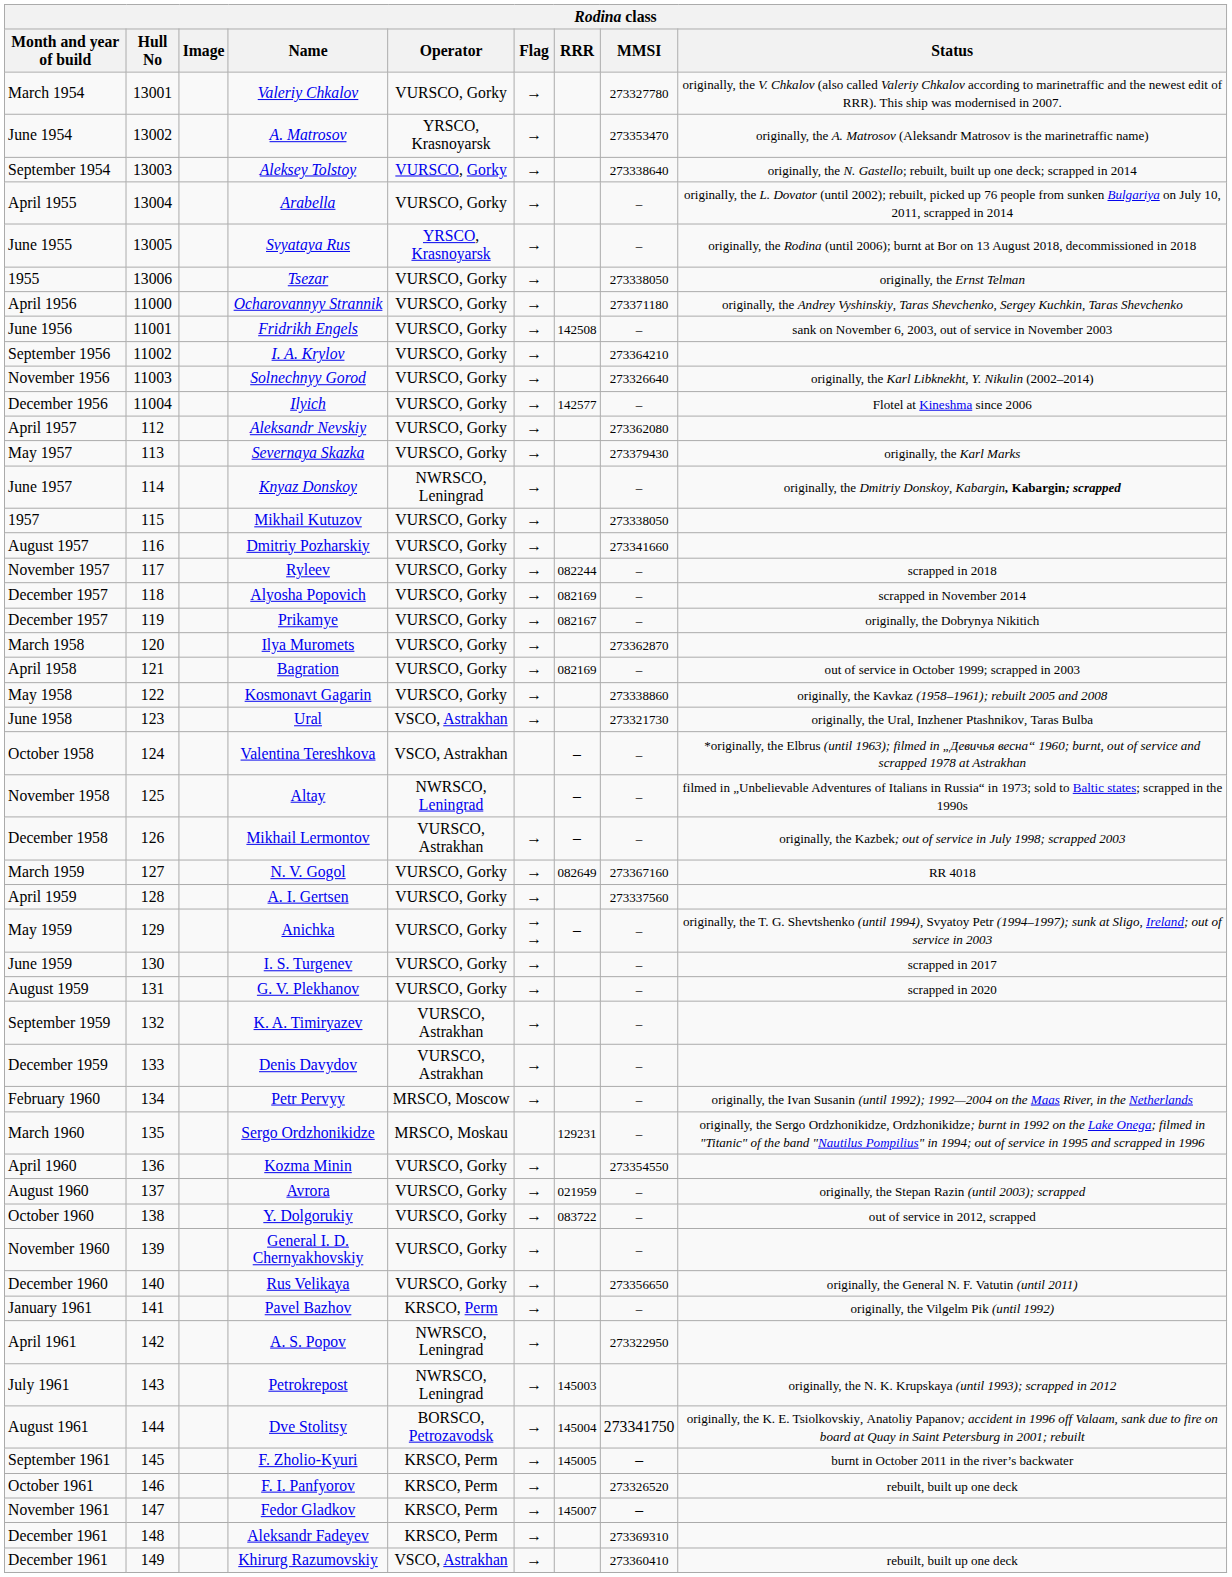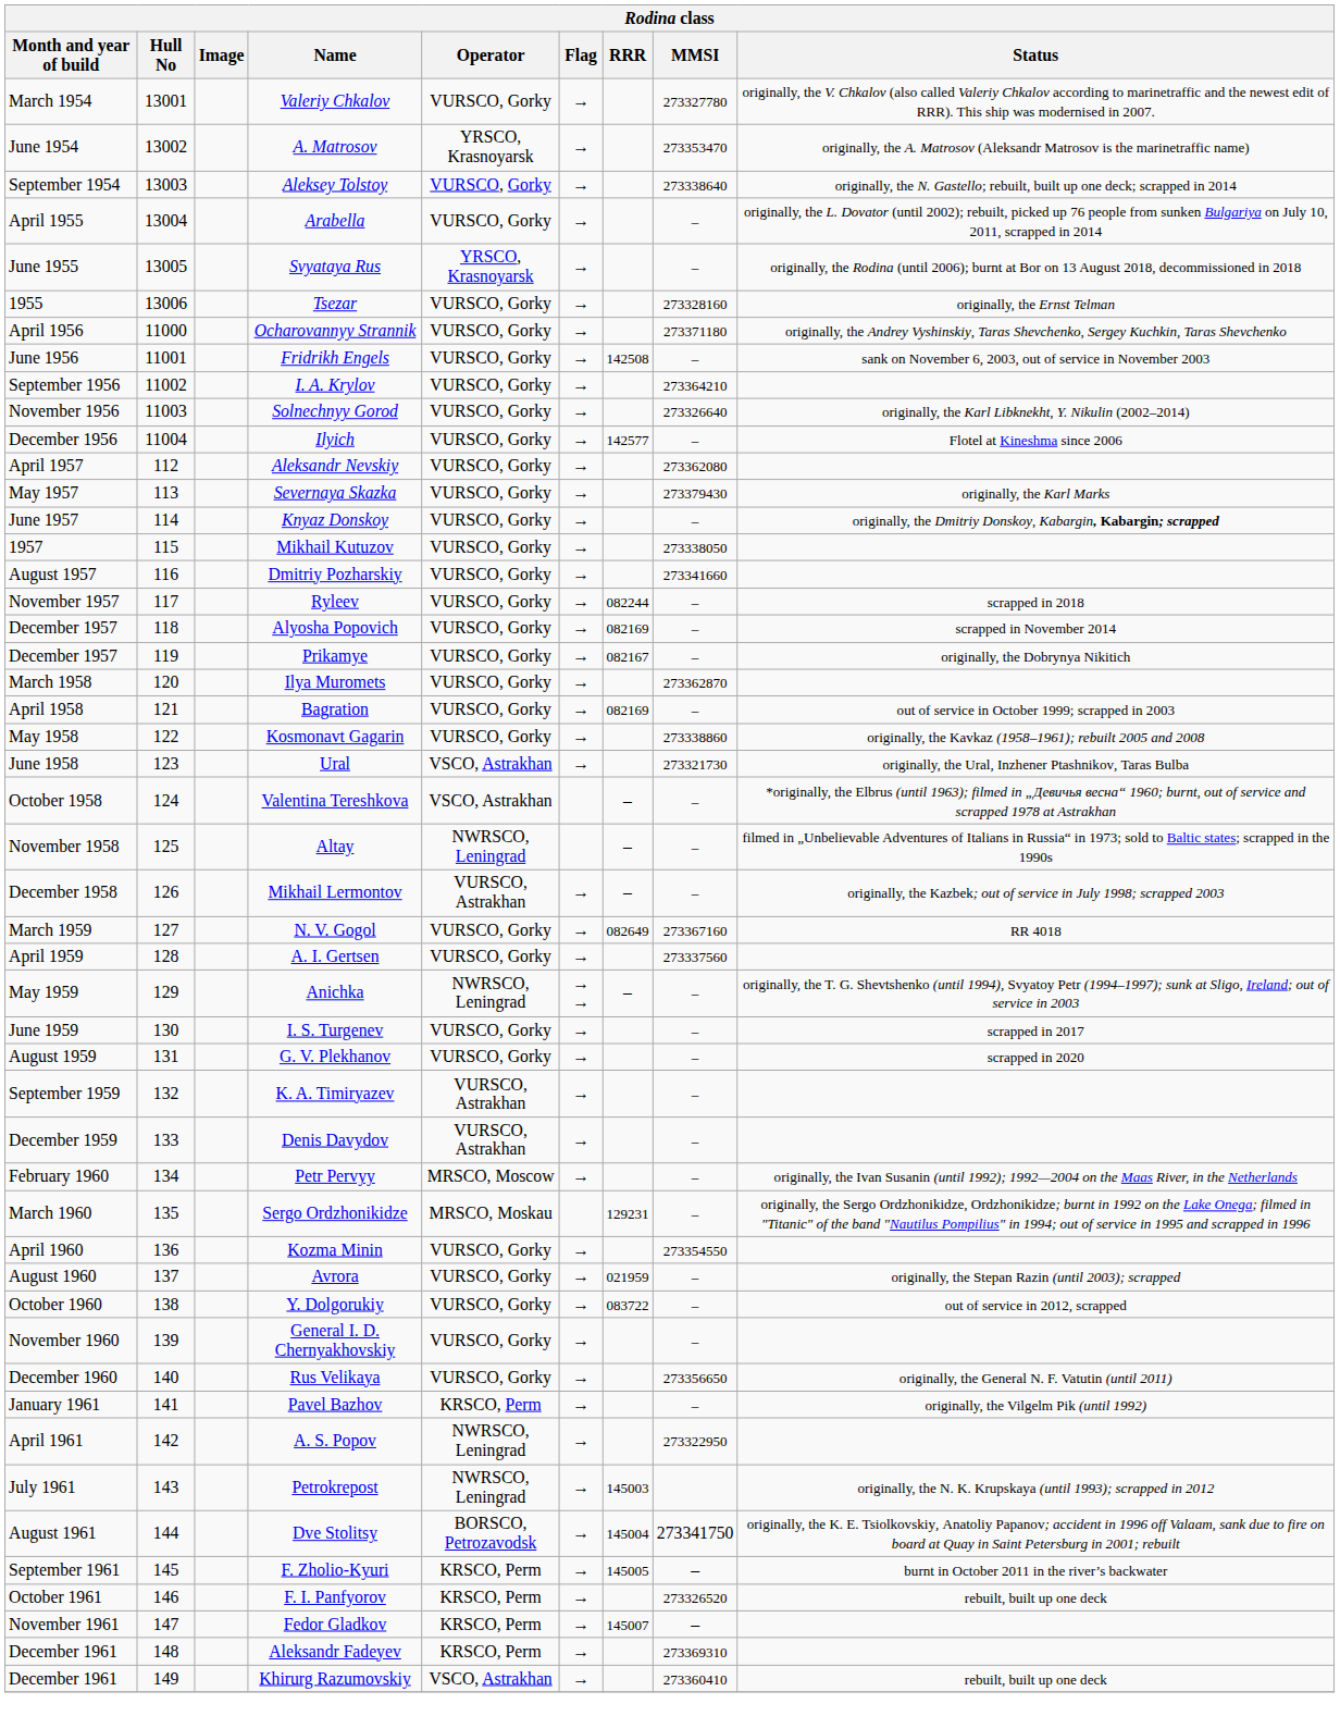 <table class="wikitable" style="text-align:center">
 <tr>
 <th colspan="10" style="text-align:center"><em>Rodina</em> class</th>
 </tr>
 <tr>
 <th align=Left>Month and year of build</th>
 <th>Hull No</th>
 <th>Image</th>
 <th>Name</th>
 <th>Operator</th>
 <th align=Left>Flag</th>
 <th>RRR</th>
 <th>MMSI</th>
 <th>Status</th>
 </tr>
 <tr>
 <td align=Left>March 1954</td>
 <td align="Center">13001</td>
 <td align="Center"></td>
 <td align="Center"><em><a href='#'>Valeriy Chkalov</a></em></td>
 <td>VURSCO, Gorky</td>
 <td> → </td>
 <td><small>  </small></td>
 <td><small>273327780</small></td>
 <td><small>originally, the <em>V. Chkalov</em> (also called <em>Valeriy Chkalov</em> according to marinetraffic and the newest edit of RRR). This ship was modernised in 2007.</small></td>
 </tr>
 <tr>
 <td align=Left>June 1954</td>
 <td align="Center">13002</td>
 <td align="Center"></td>
 <td align="Center"><em><a href='#'>A. Matrosov</a></em></td>
 <td>YRSCO, Krasnoyarsk</td>
 <td> → </td>
 <td><small>  </small></td>
 <td><small>273353470</small></td>
 <td><small>originally, the <em>A. Matrosov</em> (Aleksandr Matrosov is the marinetraffic name)</small></td>
 </tr>
 <tr>
 <td align=Left>September 1954</td>
 <td align="Center">13003</td>
 <td align="Center"></td>
 <td align="Center"><em><a href='#'>Aleksey Tolstoy</a></em></td>
 <td><a href='#'>VURSCO</a>, <a href='#'>Gorky</a></td>
 <td> → </td>
 <td><small>  </small></td>
 <td><small> 273338640</small></td>
 <td><small> originally, the <em>N. Gastello</em>; rebuilt, built up one deck; scrapped in 2014</small></td>
 </tr>
 <tr>
 <td align=Left>April 1955</td>
 <td align="Center">13004</td>
 <td align="Center"></td>
 <td align="Center"><em><a href='#'>Arabella</a></em></td>
 <td>VURSCO, Gorky</td>
 <td> → </td>
 <td><small>  </small></td>
 <td><small> –</small></td>
 <td><small> originally, the <em>L. Dovator</em> (until 2002); rebuilt, picked up 76 people from sunken <em><a href='#'>Bulgariya</a> </em> on July 10, 2011, scrapped in 2014</small></td>
 </tr>
 <tr>
 <td align=Left>June 1955</td>
 <td align="Center">13005</td>
 <td align="Center"></td>
 <td align="Center"><em><a href='#'>Svyataya Rus</a></em></td>
 <td><a href='#'>YRSCO</a>, <a href='#'>Krasnoyarsk</a></td>
 <td> → </td>
 <td><small>  </small></td>
 <td><small> –</small></td>
 <td><small> originally, the <em>Rodina</em> (until 2006); burnt at Bor on 13 August 2018, decommissioned in 2018</small></td>
 </tr>
 <tr>
 <td align=Left>1955</td>
 <td align="Center">13006</td>
 <td align="Center"></td>
 <td align="Center"><em><a href='#'>Tsezar</a></em></td>
 <td>VURSCO, Gorky</td>
 <td> → </td>
 <td><small>  </small></td>
-<td><small> 273338050</small></td>
+<td><small> 273328160</small></td>
 <td><small> originally, the <em>Ernst Telman</em> </small></td>
 </tr>
 <tr>
 <td align=Left>April 1956</td>
 <td align="Center">11000</td>
 <td align="Center"></td>
 <td align="Center"><em><a href='#'>Ocharovannyy Strannik</a></em></td>
 <td>VURSCO, Gorky</td>
 <td> → </td>
 <td><small>  </small></td>
 <td><small>273371180</small></td>
 <td><small> originally, the <em>Andrey Vyshinskiy</em>, <em>Taras Shevchenko</em>, <em>Sergey Kuchkin</em>, <em>Taras Shevchenko</em> </small></td>
 </tr>
 <tr>
 <td align=Left>June 1956</td>
 <td align="Center">11001</td>
 <td align="Center"></td>
 <td align="Center"><em><a href='#'>Fridrikh Engels</a></em></td>
 <td>VURSCO, Gorky</td>
 <td> → </td>
 <td><small> 142508</small></td>
 <td><small> –</small></td>
 <td><small> sank on November 6, 2003, out of service in November 2003</small></td>
 </tr>
 <tr>
 <td align=Left>September 1956</td>
 <td align="Center">11002</td>
 <td align="Center"></td>
 <td align="Center"><em><a href='#'>I. A. Krylov</a></em></td>
 <td>VURSCO, Gorky</td>
 <td> → </td>
 <td><small>  </small></td>
 <td><small> 273364210</small></td>
 <td></td>
 </tr>
 <tr>
 <td align=Left>November 1956</td>
 <td align="Center">11003</td>
 <td align="Center"></td>
 <td align="Center"><em><a href='#'>Solnechnyy Gorod</a></em></td>
 <td>VURSCO, Gorky</td>
 <td> → </td>
 <td><small>  </small></td>
 <td><small> 273326640</small></td>
 <td><small> originally, the <em>Karl Libknekht</em>, <em>Y. Nikulin</em> (2002–2014) </small></td>
 </tr>
 <tr>
 <td align=Left>December 1956</td>
 <td align="Center">11004</td>
 <td align="Center"></td>
 <td align="Center"><em><a href='#'>Ilyich</a></em></td>
 <td>VURSCO, Gorky</td>
 <td> → </td>
 <td><small> 142577 </small></td>
 <td><small> –</small></td>
 <td><small> Flotel at <a href='#'>Kineshma</a> since 2006 </small></td>
 </tr>
 <tr>
 <td align=Left>April 1957</td>
 <td align="Center">112</td>
 <td align="Center"></td>
 <td align="Center"><em><a href='#'>Aleksandr Nevskiy</a></em></td>
 <td>VURSCO, Gorky</td>
 <td> → </td>
 <td><small>  </small></td>
 <td><small> 273362080</small></td>
 <td><small> </small></td>
 </tr>
 <tr>
 <td align=Left>May 1957</td>
 <td align="Center">113</td>
 <td align="Center"></td>
 <td align="Center"><em><a href='#'>Severnaya Skazka</a></em></td>
 <td>VURSCO, Gorky</td>
 <td> → </td>
 <td><small>  </small></td>
 <td><small> 273379430</small></td>
 <td><small>originally, the <em>Karl Marks</em></small></td>
 </tr>
 <tr>
 <td align=Left>June 1957</td>
 <td align="Center">114</td>
 <td align="Center"></td>
 <td align="Center"><em><a href='#'>Knyaz Donskoy</a></em></td>
-<td>NWRSCO, Leningrad</td>
+<td>VURSCO, Gorky</td>
 <td> → </td>
 <td><small>  </small></td>
 <td><small> –</small></td>
 <td><small> originally, the <em>Dmitriy Donskoy</em>, <em>Kabargin<strong>, </em>Kabargin<em>; scrapped</small></td>
 </tr>
 <tr>
 <td align=Left>1957</td>
 <td align="Center">115</td>
 <td align="Center"></td>
 <td align="Center"></em><a href='#'>Mikhail Kutuzov</a><em></td>
 <td>VURSCO, Gorky</td>
 <td> → </td>
 <td><small>  </small></td>
 <td><small> 273338050</small></td>
 <td><small> </small></td>
 </tr>
 <tr>
 <td align=Left>August 1957</td>
 <td align="Center">116</td>
 <td align="Center"></td>
 <td align="Center"></em><a href='#'>Dmitriy Pozharskiy</a><em></td>
 <td>VURSCO, Gorky</td>
 <td> → </td>
 <td><small>  </small></td>
 <td><small> 273341660</small></td>
 <td><small> </small></td>
 </tr>
 <tr>
 <td align=Left>November 1957</td>
 <td align="Center">117</td>
 <td align="Center"></td>
 <td align="Center"></em><a href='#'>Ryleev</a><em></td>
 <td>VURSCO, Gorky</td>
 <td> → </td>
 <td><small> 082244 </small></td>
 <td><small> –</small></td>
 <td><small>scrapped in 2018</small></td>
 </tr>
 <tr>
 <td align=Left>December 1957</td>
 <td align="Center">118</td>
 <td align="Center"></td>
 <td align="Center"></em><a href='#'>Alyosha Popovich</a><em></td>
 <td>VURSCO, Gorky</td>
 <td> → </td>
 <td><small> 082169 </small></td>
 <td><small> –</small></td>
 <td><small> scrapped in November 2014</small></td>
 </tr>
 <tr>
 <td align=Left>December 1957</td>
 <td align="Center">119</td>
 <td align="Center"></td>
 <td align="Center"></em><a href='#'>Prikamye</a><em></td>
 <td>VURSCO, Gorky</td>
 <td> → </td>
 <td><small> 082167 </small></td>
 <td><small> –</small></td>
 <td><small> originally, the </em>Dobrynya Nikitich<em> </small></td>
 </tr>
 <tr>
 <td align=Left>March 1958</td>
 <td align="Center">120</td>
 <td align="Center"></td>
 <td align="Center"></em><a href='#'>Ilya Muromets</a><em></td>
 <td>VURSCO, Gorky</td>
 <td> → </td>
 <td><small>  </small></td>
 <td><small> 273362870</small></td>
 <td><small> </small></td>
 </tr>
 <tr>
 <td align=Left>April 1958</td>
 <td align="Center">121</td>
 <td align="Center"></td>
 <td align="Center"></em><a href='#'>Bagration</a><em></td>
 <td>VURSCO, Gorky</td>
 <td> → </td>
 <td><small> 082169 </small></td>
 <td><small> –</small></td>
 <td><small> out of service in October 1999; scrapped in 2003 </small></td>
 </tr>
 <tr>
 <td align=Left>May 1958</td>
 <td align="Center">122</td>
 <td align="Center"></td>
 <td align="Center"></em><a href='#'>Kosmonavt Gagarin</a><em></td>
 <td>VURSCO, Gorky</td>
 <td> → </td>
 <td><small>  </small></td>
 <td><small> 273338860</small></td>
 <td><small> originally, the </em>Kavkaz<em> (1958–1961); rebuilt 2005 and 2008 </small></td>
 </tr>
 <tr>
 <td align=Left>June 1958</td>
 <td align="Center">123</td>
 <td align="Center"></td>
 <td align="Center"></em><a href='#'>Ural</a><em></td>
 <td>VSCO, <a href='#'>Astrakhan</a></td>
 <td> → </td>
 <td><small>  </small></td>
 <td><small> 273321730</small></td>
 <td><small> originally, the </em>Ural<em>, </em>Inzhener Ptashnikov<em>, </em>Taras Bulba<em> </small></td>
 </tr>
 <tr>
 <td align=Left>October 1958</td>
 <td align="Center">124</td>
 <td align="Center"></td>
 <td align="Center"></em><a href='#'>Valentina Tereshkova</a><em></td>
 <td>VSCO, Astrakhan</td>
 <td></td>
 <td>–<small>  </small></td>
 <td><small> –</small></td>
 <td><small> *originally, the </em>Elbrus<em> (until 1963); filmed in „Девичья весна“ 1960; burnt, out of service and scrapped 1978 at Astrakhan </small></td>
 </tr>
 <tr>
 <td align=Left>November 1958</td>
 <td align="Center">125</td>
 <td align="Center"></td>
 <td align="Center"></em><a href='#'>Altay</a><em></td>
 <td>NWRSCO, <a href='#'>Leningrad</a></td>
 <td></td>
 <td>–<small> </small></td>
 <td><small> –</small></td>
 <td><small> filmed in „Unbelievable Adventures of Italians in Russia“ in 1973; sold to <a href='#'>Baltic states</a>; scrapped in the 1990s </small></td>
 </tr>
 <tr>
 <td align=Left>December 1958</td>
 <td align="Center">126</td>
 <td align="Center"></td>
 <td align="Center"></em><a href='#'>Mikhail Lermontov</a><em></td>
 <td>VURSCO, Astrakhan</td>
 <td> → </td>
 <td>–<small> </small></td>
 <td><small> –</small></td>
 <td><small> originally, the </em>Kazbek<em>; out of service in July 1998; scrapped 2003 </small></td>
 </tr>
 <tr>
 <td align=Left>March 1959</td>
 <td align="Center">127</td>
 <td align="Center"></td>
 <td align="Center"></em><a href='#'>N. V. Gogol</a><em></td>
 <td>VURSCO, Gorky</td>
 <td> → </td>
 <td><small> 082649</small></td>
 <td><small> 273367160</small></td>
 <td><small> RR 4018</small></td>
 </tr>
 <tr>
 <td align=Left>April 1959</td>
 <td align="Center">128</td>
 <td align="Center"></td>
 <td align="Center"></em><a href='#'>A. I. Gertsen</a><em></td>
 <td>VURSCO, Gorky</td>
 <td> → </td>
 <td><small>  </small></td>
 <td><small> 273337560</small></td>
 <td><small> </small></td>
 </tr>
 <tr>
 <td align=Left>May 1959</td>
 <td align="Center">129</td>
 <td align="Center"></td>
 <td align="Center"></em><a href='#'>Anichka</a><em></td>
-<td>VURSCO, Gorky</td>
+<td>NWRSCO, Leningrad</td>
 <td> →  → </td>
 <td>–<small> </small></td>
 <td><small> –</small></td>
 <td><small> originally, the </em>T. G. Shevtshenko<em> (until 1994), </em>Svyatoy Petr<em> (1994–1997); sunk at Sligo, <a href='#'>Ireland</a>; out of service in 2003</small></td>
 </tr>
 <tr>
 <td align=Left>June 1959</td>
 <td align="Center">130</td>
 <td align="Center"></td>
 <td align="Center"></em><a href='#'>I. S. Turgenev</a><em></td>
 <td>VURSCO, Gorky</td>
 <td> → </td>
 <td><small>  </small></td>
 <td><small> –</small></td>
 <td><small>scrapped in 2017</small></td>
 </tr>
 <tr>
 <td align=Left>August 1959</td>
 <td align="Center">131</td>
 <td align="Center"></td>
 <td align="Center"></em><a href='#'>G. V. Plekhanov</a><em></td>
 <td>VURSCO, Gorky</td>
 <td> → </td>
 <td><small>  </small></td>
 <td><small> –</small></td>
 <td><small>scrapped in 2020</small></td>
 </tr>
 <tr>
 <td align=Left>September 1959</td>
 <td align="Center">132</td>
 <td align="Center"></td>
 <td align="Center"></em><a href='#'>K. A. Timiryazev</a><em></td>
 <td>VURSCO, Astrakhan</td>
 <td> → </td>
 <td><small>  </small></td>
 <td><small> –</small></td>
 <td><small> </small></td>
 </tr>
 <tr>
 <td align=Left>December 1959</td>
 <td align="Center">133</td>
 <td align="Center"></td>
 <td align="Center"></em><a href='#'>Denis Davydov</a><em></td>
 <td>VURSCO, Astrakhan</td>
 <td> → </td>
 <td><small>  </small></td>
 <td><small> –</small></td>
 <td><small> </small></td>
 </tr>
 <tr>
 <td align=Left>February 1960</td>
 <td align="Center">134</td>
 <td align="Center"></td>
 <td align="Center"></em><a href='#'>Petr Pervyy</a><em></td>
 <td>MRSCO, Moscow</td>
 <td> → </td>
 <td><small>  </small></td>
 <td><small> –</small></td>
 <td><small> originally, the </em>Ivan Susanin<em> (until 1992); 1992—2004 on the <a href='#'>Maas</a> River, in the <a href='#'>Netherlands</a></small></td>
 </tr>
 <tr>
 <td align=Left>March 1960</td>
 <td align="Center">135</td>
 <td align="Center"></td>
 <td align="Center"></em><a href='#'>Sergo Ordzhonikidze</a><em></td>
 <td>MRSCO, Moskau</td>
 <td></td>
 <td><small> 129231 </small></td>
 <td><small> –</small></td>
 <td><small>originally, the </em>Sergo Ordzhonikidze<em>, </em>Ordzhonikidze<em>; burnt in 1992 on the <a href='#'>Lake Onega</a>; filmed in "Titanic" of the band "<a href='#'>Nautilus Pompilius</a>" in 1994; out of service in 1995 and scrapped in 1996</small></td>
 </tr>
 <tr>
 <td align=Left>April 1960</td>
 <td align="Center">136</td>
 <td align="Center"></td>
 <td align="Center"></em><a href='#'>Kozma Minin</a><em></td>
 <td>VURSCO, Gorky</td>
 <td> → </td>
 <td><small>  </small></td>
 <td><small> 273354550</small></td>
 <td><small> </small></td>
 </tr>
 <tr>
 <td align=Left>August 1960</td>
 <td align="Center">137</td>
 <td align="Center"></td>
 <td align="Center"></em><a href='#'>Avrora</a><em></td>
 <td>VURSCO, Gorky</td>
 <td> → </td>
 <td><small> 021959 </small></td>
 <td><small> –</small></td>
 <td><small> originally, the </em>Stepan Razin<em> (until 2003); scrapped</small></td>
 </tr>
 <tr>
 <td align=Left>October 1960</td>
 <td align="Center">138</td>
 <td align="Center"></td>
 <td align="Center"></em><a href='#'>Y. Dolgorukiy</a><em></td>
 <td>VURSCO, Gorky</td>
 <td> → </td>
 <td><small> 083722 </small></td>
 <td><small> –</small></td>
 <td><small> out of service in 2012, scrapped </small></td>
 </tr>
 <tr>
 <td align=Left>November 1960</td>
 <td align="Center">139</td>
 <td align="Center"></td>
 <td align="Center"></em><a href='#'>General I. D. Chernyakhovskiy</a><em></td>
 <td>VURSCO, Gorky</td>
 <td> → </td>
 <td><small>  </small></td>
 <td><small> –</small></td>
 <td></td>
 </tr>
 <tr>
 <td align=Left>December 1960</td>
 <td align="Center">140</td>
 <td align="Center"></td>
 <td align="Center"></em><a href='#'>Rus Velikaya</a><em></td>
 <td>VURSCO, Gorky</td>
 <td> → </td>
 <td><small>  </small></td>
 <td><small> 273356650</small></td>
 <td><small> originally, the </em>General N. F. Vatutin<em> (until 2011)</small></td>
 </tr>
 <tr>
 <td align=Left>January 1961</td>
 <td align="Center">141</td>
 <td align="Center"></td>
 <td align="Center"></em><a href='#'>Pavel Bazhov</a><em></td>
 <td>KRSCO, <a href='#'>Perm</a></td>
 <td> → </td>
 <td><small>  </small></td>
 <td><small> –</small></td>
 <td><small> originally, the </em>Vilgelm Pik<em> (until 1992)</small></td>
 </tr>
 <tr>
 <td align=Left>April 1961</td>
 <td align="Center">142</td>
 <td align="Center"></td>
 <td align="Center"></em><a href='#'>A. S. Popov</a><em></td>
 <td>NWRSCO, Leningrad</td>
 <td> → </td>
 <td><small> </small></td>
 <td><small> 273322950</small></td>
 <td></td>
 </tr>
 <tr>
 <td align=Left>July 1961</td>
 <td align="Center">143</td>
 <td align="Center"></td>
 <td align="Center"></em><a href='#'>Petrokrepost</a><em></td>
 <td>NWRSCO, Leningrad</td>
 <td> → </td>
 <td><small> 145003 </small></td>
 <td></td>
 <td><small> originally, the </em>N. K. Krupskaya<em> (until 1993); scrapped in 2012</small></td>
 </tr>
 <tr>
 <td align=Left>August 1961</td>
 <td align="Center">144</td>
 <td align="Center"></td>
 <td align="Center"></em><a href='#'>Dve Stolitsy</a><em></td>
 <td>BORSCO, <a href='#'>Petrozavodsk</a></td>
 <td> → </td>
 <td><small>145004 </small></td>
 <td>273341750</td>
 <td><small> originally, the </em>K. E. Tsiolkovskiy<em>, </em>Anatoliy Papanov<em>; accident in 1996 off Valaam, sank due to fire on board at Quay in Saint Petersburg in 2001; rebuilt</small></td>
 </tr>
 <tr>
 <td align=Left>September 1961</td>
 <td align="Center">145</td>
 <td align="Center"></td>
 <td align="Center"></em><a href='#'>F. Zholio-Kyuri</a><em></td>
 <td>KRSCO, Perm</td>
 <td> → </td>
 <td><small> 145005 </small></td>
 <td>–</td>
 <td><small>burnt in October 2011 in the river’s backwater </small></td>
 </tr>
 <tr>
 <td align=Left>October 1961</td>
 <td align="Center">146</td>
 <td align="Center"></td>
 <td align="Center"></em><a href='#'>F. I. Panfyorov</a><em></td>
 <td>KRSCO, Perm</td>
 <td> → </td>
 <td><small>  </small></td>
 <td><small> 273326520</small></td>
 <td><small>rebuilt, built up one deck </small></td>
 </tr>
 <tr>
 <td align=Left>November 1961</td>
 <td align="Center">147</td>
 <td align="Center"></td>
 <td align="Center"></em><a href='#'>Fedor Gladkov</a><em></td>
 <td>KRSCO, Perm</td>
 <td> → </td>
 <td><small> 145007 </small></td>
 <td>–</td>
 <td><small> </small></td>
 </tr>
 <tr>
 <td align=Left>December 1961</td>
 <td align="Center">148</td>
 <td align="Center"></td>
 <td align="Center"></em><a href='#'>Aleksandr Fadeyev</a><em></td>
 <td>KRSCO, Perm</td>
 <td> → </td>
 <td><small>  </small></td>
 <td><small> 273369310</small></td>
 <td></td>
 </tr>
 <tr>
 <td align=Left>December 1961</td>
 <td align="Center">149</td>
 <td align="Center"></td>
 <td align="Center"></em><a href='#'>Khirurg Razumovskiy</a><em></td>
 <td>VSCO, <a href='#'>Astrakhan</a></td>
 <td> → </td>
 <td><small>  </small></td>
 <td><small> 273360410</small></td>
 <td><small>rebuilt, built up one deck </small></td>
 </tr>
 <tr>
 </tr>
 </table>
